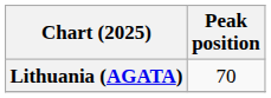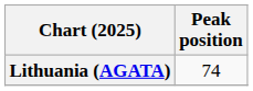 <table class="wikitable sortable plainrowheaders" style="text-align:center">
 <tr>
 <th scope="col">Chart (2025)</th>
 <th scope="col">Peak<br>position</th>
 </tr>
 <tr>
 <th scope="row">Lithuania (<a href='#'>AGATA</a>)</th>
-<td>70</td>
+<td>74</td>
 </tr>
 <tr>
 </tr>
 <tr>
 </tr>
 <tr>
 </tr>
 </table>
